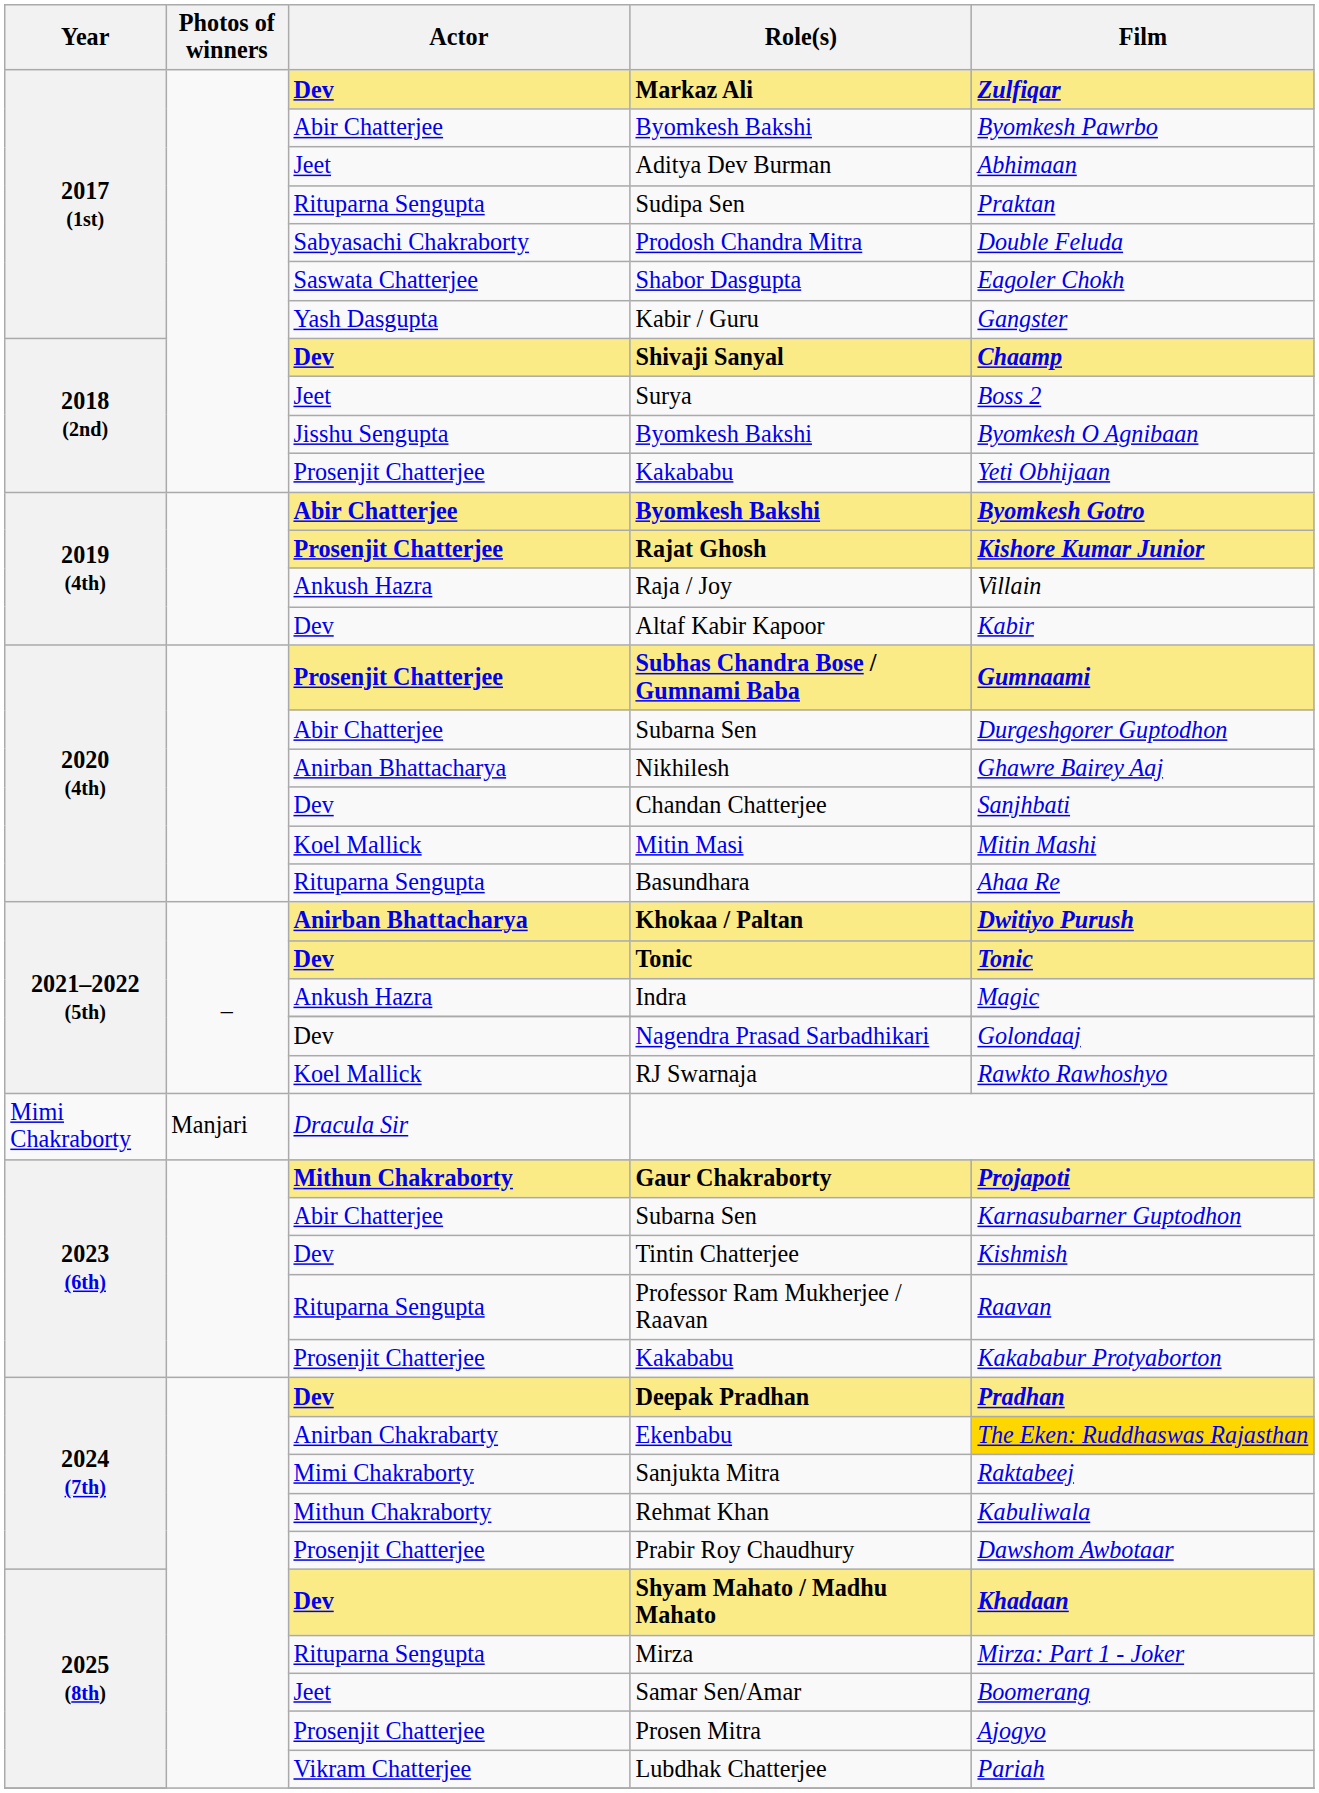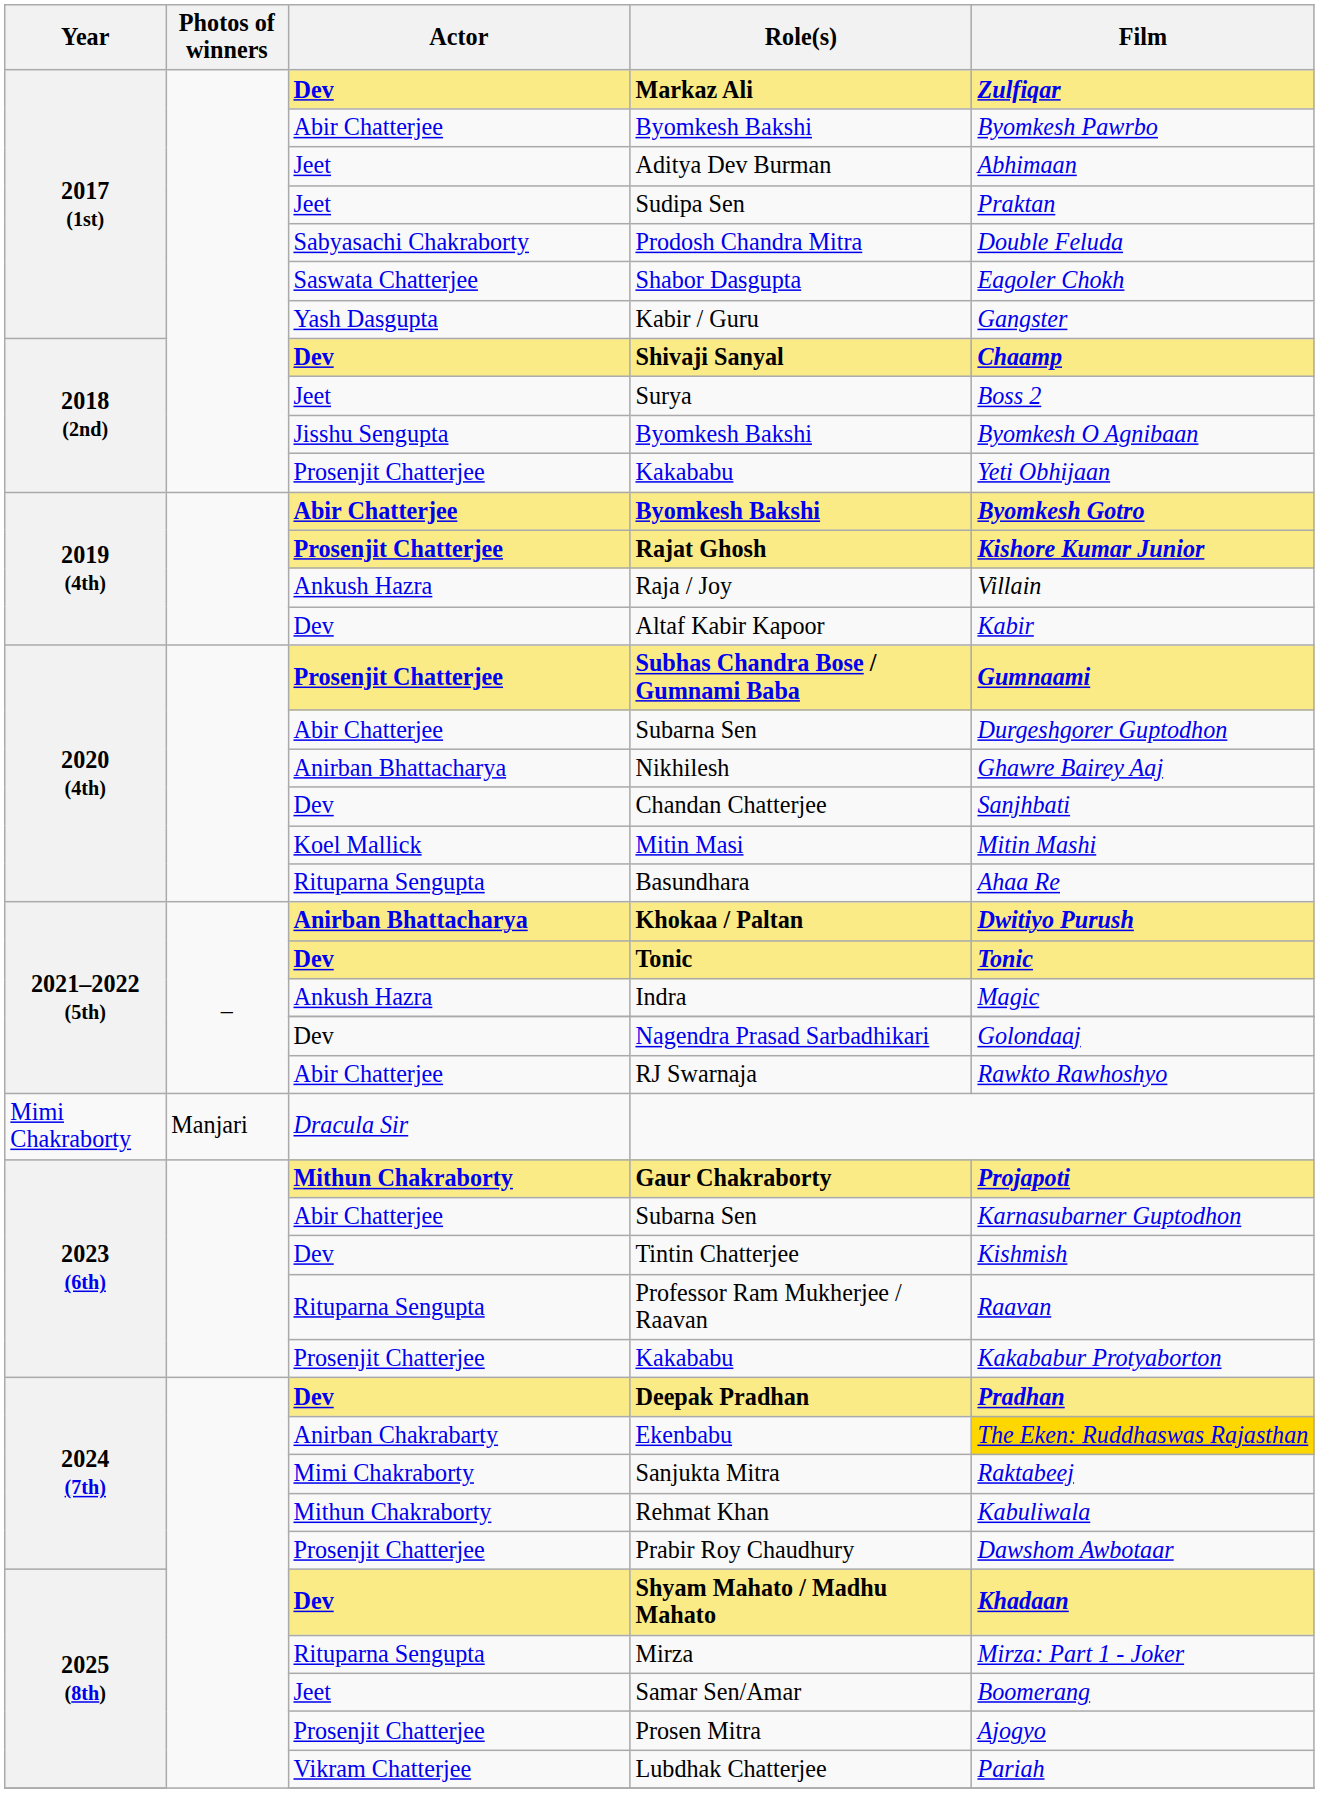 <table class="wikitable sortable" style="text-align:left;">
 <tr>
 <th scope="col" style="width:3%;text-align:center;">Year</th>
 <th scope="col" style="width:3%;text-align:center;">Photos of winners</th>
 <th scope="col" style="width:15%;text-align:center;">Actor</th>
 <th scope="col" style="width:15%;text-align:center;">Role(s)</th>
 <th scope="col" style="width:15%;text-align:center;">Film</th>
 </tr>
 <tr>
 <th scope="row" rowspan="7" style="text-align:center">2017 <br><small>(1st)</small></th>
 <td rowspan="11" style="text-align:center"></td>
 <td style="background:#FAEB86;"><strong><a href='#'>Dev</a></strong> </td>
 <td style="background:#FAEB86;"><strong>Markaz Ali</strong></td>
 <td style="background:#FAEB86;"><strong><em><a href='#'>Zulfiqar</a></em></strong></td>
 </tr>
 <tr>
 <td><a href='#'>Abir Chatterjee</a></td>
 <td><a href='#'>Byomkesh Bakshi</a></td>
 <td><em><a href='#'>Byomkesh Pawrbo</a></em></td>
 </tr>
 <tr>
 <td><a href='#'>Jeet</a></td>
 <td>Aditya Dev Burman</td>
 <td><em><a href='#'>Abhimaan</a></em></td>
 </tr>
 <tr>
-<td><a href='#'>Rituparna Sengupta</a></td>
+<td><a href='#'>Jeet</a></td>
 <td>Sudipa Sen</td>
 <td><em><a href='#'>Praktan</a></em></td>
 </tr>
 <tr>
 <td><a href='#'>Sabyasachi Chakraborty</a></td>
 <td><a href='#'>Prodosh Chandra Mitra</a></td>
 <td><em><a href='#'>Double Feluda</a></em></td>
 </tr>
 <tr>
 <td><a href='#'>Saswata Chatterjee</a></td>
 <td><a href='#'>Shabor Dasgupta</a></td>
 <td><em><a href='#'>Eagoler Chokh</a></em></td>
 </tr>
 <tr>
 <td><a href='#'>Yash Dasgupta</a></td>
 <td>Kabir / Guru</td>
 <td><em><a href='#'>Gangster</a></em></td>
 </tr>
 <tr>
 <th scope="row" rowspan="4" style="text-align:center">2018 <br><small>(2nd)</small></th>
 <td style="background:#FAEB86;"><strong><a href='#'>Dev</a></strong> </td>
 <td style="background:#FAEB86;"><strong>Shivaji Sanyal</strong></td>
 <td style="background:#FAEB86;"><strong><em><a href='#'>Chaamp</a></em></strong></td>
 </tr>
 <tr>
 <td><a href='#'>Jeet</a></td>
 <td>Surya</td>
 <td><em><a href='#'>Boss 2</a></em></td>
 </tr>
 <tr>
 <td><a href='#'>Jisshu Sengupta</a></td>
 <td><a href='#'>Byomkesh Bakshi</a></td>
 <td><em><a href='#'>Byomkesh O Agnibaan</a></em></td>
 </tr>
 <tr>
 <td><a href='#'>Prosenjit Chatterjee</a></td>
 <td><a href='#'>Kakababu</a></td>
 <td><em><a href='#'>Yeti Obhijaan</a></em></td>
 </tr>
 <tr>
 <th scope="row" rowspan="4" style="text-align:center">2019 <br><small>(4th)</small></th>
 <td rowspan="4" style="text-align:center"> <br> </td>
 <td style="background:#FAEB86;"><strong><a href='#'>Abir Chatterjee</a></strong> </td>
 <td style="background:#FAEB86;"><strong><a href='#'>Byomkesh Bakshi</a></strong></td>
 <td style="background:#FAEB86;"><strong><em><a href='#'>Byomkesh Gotro</a></em></strong></td>
 </tr>
 <tr>
 <td style="background:#FAEB86;"><strong><a href='#'>Prosenjit Chatterjee</a></strong> </td>
 <td style="background:#FAEB86;"><strong>Rajat Ghosh</strong></td>
 <td style="background:#FAEB86;"><strong><em><a href='#'>Kishore Kumar Junior</a></em></strong></td>
 </tr>
 <tr>
 <td><a href='#'>Ankush Hazra</a></td>
 <td>Raja / Joy</td>
 <td><em>Villain</em></td>
 </tr>
 <tr>
 <td><a href='#'>Dev</a></td>
 <td>Altaf Kabir Kapoor</td>
 <td><em><a href='#'>Kabir</a></em></td>
 </tr>
 <tr>
 <th scope="row" rowspan="6" style="text-align:center">2020 <br><small>(4th)</small></th>
 <td rowspan="6" style="text-align:center"></td>
 <td style="background:#FAEB86;"><strong><a href='#'>Prosenjit Chatterjee</a></strong> </td>
 <td style="background:#FAEB86;"><strong><a href='#'>Subhas Chandra Bose</a> / <a href='#'>Gumnami Baba</a></strong></td>
 <td style="background:#FAEB86;"><strong><em><a href='#'>Gumnaami</a></em></strong></td>
 </tr>
 <tr>
 <td><a href='#'>Abir Chatterjee</a></td>
 <td>Subarna Sen</td>
 <td><em><a href='#'>Durgeshgorer Guptodhon</a></em></td>
 </tr>
 <tr>
 <td><a href='#'>Anirban Bhattacharya</a></td>
 <td>Nikhilesh</td>
 <td><em><a href='#'>Ghawre Bairey Aaj</a></em></td>
 </tr>
 <tr>
 <td><a href='#'>Dev</a></td>
 <td>Chandan Chatterjee</td>
 <td><em><a href='#'>Sanjhbati</a></em></td>
 </tr>
 <tr>
 <td><a href='#'>Koel Mallick</a></td>
 <td><a href='#'>Mitin Masi</a></td>
 <td><em><a href='#'>Mitin Mashi</a></em></td>
 </tr>
 <tr>
 <td><a href='#'>Rituparna Sengupta</a></td>
 <td>Basundhara</td>
 <td><em><a href='#'>Ahaa Re</a></em></td>
 </tr>
 <tr>
 <th scope="row" rowspan="6" style="text-align:center">2021–2022 <br><small>(5th)</small></th>
 <td rowspan="6" style="text-align:center"><br> –</td>
 <td style="background:#FAEB86;"><strong><a href='#'>Anirban Bhattacharya</a></strong></td>
 <td style="background:#FAEB86;"><strong>Khokaa / Paltan</strong></td>
 <td style="background:#FAEB86;"><strong><em><a href='#'>Dwitiyo Purush</a></em></strong></td>
 </tr>
 <tr>
 <td style="background:#FAEB86;"><strong><a href='#'>Dev</a></strong> </td>
 <td style="background:#FAEB86;"><strong>Tonic</strong></td>
 <td style="background:#FAEB86;"><strong><em><a href='#'>Tonic</a></em></strong></td>
 </tr>
 <tr>
 <td><a href='#'>Ankush Hazra</a></td>
 <td>Indra</td>
 <td><em><a href='#'>Magic</a></em></td>
 </tr>
 <tr>
 </tr>
 <tr>
 <td>Dev</td>
 <td><a href='#'>Nagendra Prasad Sarbadhikari</a></td>
 <td><em><a href='#'>Golondaaj</a></em></td>
 </tr>
 <tr>
-<td><a href='#'>Koel Mallick</a></td>
+<td><a href='#'>Abir Chatterjee</a></td>
 <td>RJ Swarnaja</td>
 <td><em><a href='#'>Rawkto Rawhoshyo</a></em></td>
 </tr>
 <tr>
 <td><a href='#'>Mimi Chakraborty</a></td>
 <td>Manjari</td>
 <td><em><a href='#'>Dracula Sir</a></em></td>
 </tr>
 <tr>
 <th scope="row" rowspan="5" style="text-align:center">2023 <br><small><a href='#'>(6th)</a></small></th>
 <td rowspan="5" style="text-align:center"></td>
 <td style="background:#FAEB86;"><strong><a href='#'>Mithun Chakraborty</a></strong> </td>
 <td style="background:#FAEB86;"><strong>Gaur Chakraborty</strong></td>
 <td style="background:#FAEB86;"><strong><em><a href='#'>Projapoti</a></em></strong></td>
 </tr>
 <tr>
 <td><a href='#'>Abir Chatterjee</a></td>
 <td>Subarna Sen</td>
 <td><em><a href='#'>Karnasubarner Guptodhon</a></em></td>
 </tr>
 <tr>
 <td><a href='#'>Dev</a></td>
 <td>Tintin Chatterjee</td>
 <td><em><a href='#'>Kishmish</a></em></td>
 </tr>
 <tr>
 <td><a href='#'>Rituparna Sengupta</a></td>
 <td>Professor Ram Mukherjee / Raavan</td>
 <td><em><a href='#'>Raavan</a></em></td>
 </tr>
 <tr>
 <td><a href='#'>Prosenjit Chatterjee</a></td>
 <td><a href='#'>Kakababu</a></td>
 <td><em><a href='#'>Kakababur Protyaborton</a></em></td>
 </tr>
 <tr>
 <th scope="row" rowspan="5" style="text-align:center">2024 <br><small><a href='#'>(7th)</a></small></th>
 <td rowspan="11" style="text-align:center"></td>
 <td style="background:#FAEB86;"><strong><a href='#'>Dev</a></strong> </td>
 <td style="background:#FAEB86;"><strong>Deepak Pradhan</strong></td>
 <td style="background:#FAEB86;"><strong><em><a href='#'>Pradhan</a></em></strong></td>
 </tr>
 <tr>
 <td><a href='#'>Anirban Chakrabarty</a></td>
 <td><a href='#'>Ekenbabu</a></td>
 <td style="background: gold;"><em><a href='#'>The Eken: Ruddhaswas Rajasthan</a></em></td>
 </tr>
 <tr>
 <td><a href='#'>Mimi Chakraborty</a></td>
 <td>Sanjukta Mitra</td>
 <td><em><a href='#'>Raktabeej</a></em></td>
 </tr>
 <tr>
 <td><a href='#'>Mithun Chakraborty</a></td>
 <td>Rehmat Khan</td>
 <td><em><a href='#'>Kabuliwala</a></em></td>
 </tr>
 <tr>
 <td><a href='#'>Prosenjit Chatterjee</a></td>
 <td>Prabir Roy Chaudhury</td>
 <td><em><a href='#'>Dawshom Awbotaar</a></em></td>
 </tr>
 <tr>
 <th scope="row" rowspan="5" style="text-align:center">2025<br><small>(<a href='#'>8th</a>)</small></th>
 <td style="background:#FAEB86;"><strong><a href='#'>Dev</a></strong> </td>
 <td style="background:#FAEB86;"><strong>Shyam Mahato / Madhu Mahato</strong></td>
 <td style="background:#FAEB86;"><strong><em><a href='#'>Khadaan</a></em></strong></td>
 </tr>
 <tr>
 <td><a href='#'>Rituparna Sengupta</a></td>
 <td>Mirza</td>
 <td><em><a href='#'>Mirza: Part 1 - Joker</a></em></td>
 </tr>
 <tr>
 <td><a href='#'>Jeet</a></td>
 <td>Samar Sen/Amar</td>
 <td><em><a href='#'>Boomerang</a></em></td>
 </tr>
 <tr>
 <td><a href='#'>Prosenjit Chatterjee</a></td>
 <td>Prosen Mitra</td>
 <td><em><a href='#'>Ajogyo</a></em></td>
 </tr>
 <tr>
 <td><a href='#'>Vikram Chatterjee</a></td>
 <td>Lubdhak Chatterjee</td>
 <td><em><a href='#'>Pariah</a></em></td>
 </tr>
 <tr>
 </tr>
 </table>
